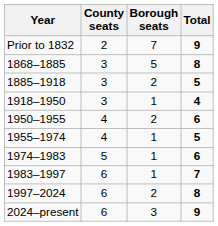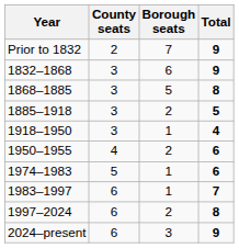 <table class="wikitable">
 <tr>
 <th>Year</th>
 <th>County<br>seats</th>
 <th>Borough<br>seats</th>
 <th>Total</th>
 </tr>
 <tr>
 <td>Prior to 1832</td>
 <td align="center">2</td>
 <td align="center">7</td>
+<td align="center"><strong>9</strong></td>
+</tr>
+<tr>
+<td>1832–1868</td>
+<td align="center">3</td>
+<td align="center">6</td>
 <td align="center"><strong>9</strong></td>
 </tr>
 <tr>
 <td>1868–1885</td>
 <td align="center">3</td>
 <td align="center">5</td>
 <td align="center"><strong>8</strong></td>
 </tr>
 <tr>
 <td>1885–1918</td>
 <td align="center">3</td>
 <td align="center">2</td>
 <td align="center"><strong>5</strong></td>
 </tr>
 <tr>
 <td>1918–1950</td>
 <td align="center">3</td>
 <td align="center">1</td>
 <td align="center"><strong>4</strong></td>
 </tr>
 <tr>
 <td>1950–1955</td>
 <td align="center">4</td>
 <td align="center">2</td>
 <td align="center"><strong>6</strong></td>
 </tr>
 <tr>
-<td>1955–1974</td>
-<td align="center">4</td>
-<td align="center">1</td>
-<td align="center"><strong>5</strong></td>
-</tr>
-<tr>
 <td>1974–1983</td>
 <td align="center">5</td>
 <td align="center">1</td>
 <td align="center"><strong>6</strong></td>
 </tr>
 <tr>
 <td>1983–1997</td>
 <td align="center">6</td>
 <td align="center">1</td>
 <td align="center"><strong>7</strong></td>
 </tr>
 <tr>
 <td>1997–2024</td>
 <td align="center">6</td>
 <td align="center">2</td>
 <td align="center"><strong>8</strong></td>
 </tr>
 <tr>
 <td>2024–present</td>
 <td align="center">6</td>
 <td align="center">3</td>
 <td align="center"><strong>9</strong></td>
 </tr>
 </table>
